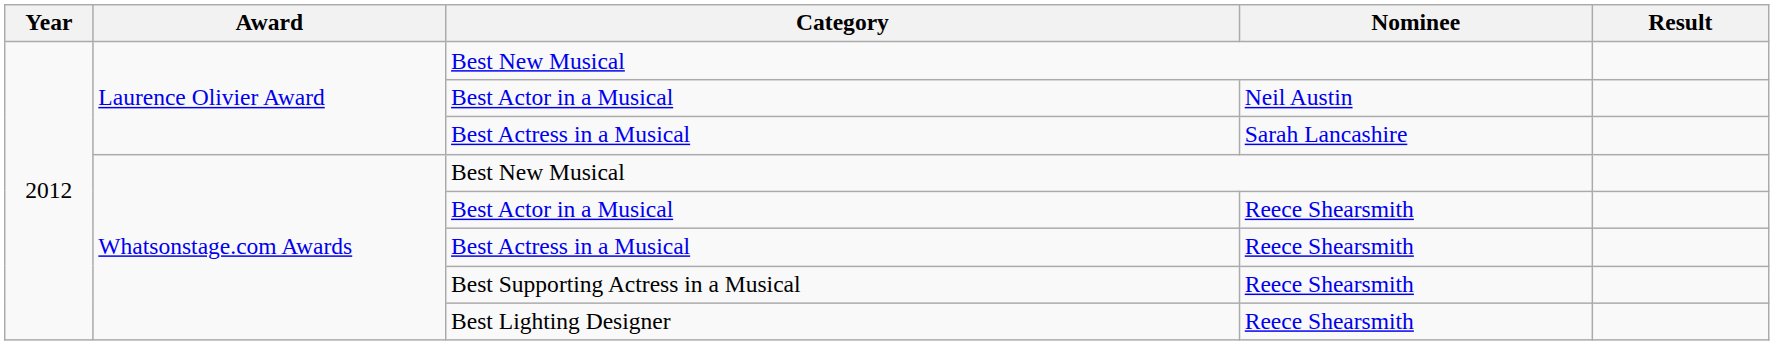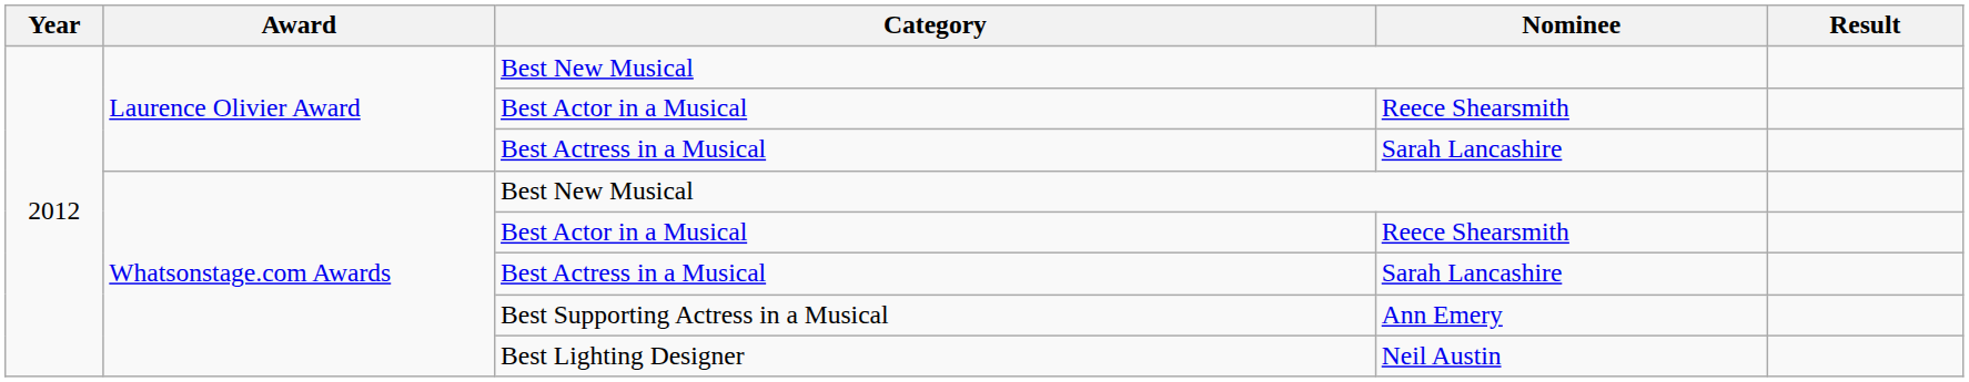 <table class="wikitable" width="95%">
 <tr>
 <th width="5%">Year</th>
 <th width="20%">Award</th>
 <th width="45%">Category</th>
 <th width="20%">Nominee</th>
 <th width="10%">Result</th>
 </tr>
 <tr>
 <td rowspan="8" align="center">2012</td>
 <td rowspan="3"><a href='#'>Laurence Olivier Award</a></td>
 <td colspan="2"><a href='#'>Best New Musical</a></td>
 <td></td>
 </tr>
 <tr>
 <td><a href='#'>Best Actor in a Musical</a></td>
-<td><a href='#'>Neil Austin</a></td>
+<td><a href='#'>Reece Shearsmith</a></td>
 <td></td>
 </tr>
 <tr>
 <td><a href='#'>Best Actress in a Musical</a></td>
 <td><a href='#'>Sarah Lancashire</a></td>
 <td></td>
 </tr>
 <tr>
 <td rowspan="5"><a href='#'>Whatsonstage.com Awards</a></td>
 <td colspan="2">Best New Musical</td>
 <td></td>
 </tr>
 <tr>
 <td><a href='#'>Best Actor in a Musical</a></td>
 <td><a href='#'>Reece Shearsmith</a></td>
 <td></td>
 </tr>
 <tr>
 <td><a href='#'>Best Actress in a Musical</a></td>
-<td><a href='#'>Reece Shearsmith</a></td>
+<td><a href='#'>Sarah Lancashire</a></td>
 <td></td>
 </tr>
 <tr>
 <td>Best Supporting Actress in a Musical</td>
-<td><a href='#'>Reece Shearsmith</a></td>
+<td><a href='#'>Ann Emery</a></td>
 <td></td>
 </tr>
 <tr>
 <td>Best Lighting Designer</td>
-<td><a href='#'>Reece Shearsmith</a></td>
+<td><a href='#'>Neil Austin</a></td>
 <td></td>
 </tr>
 </table>
